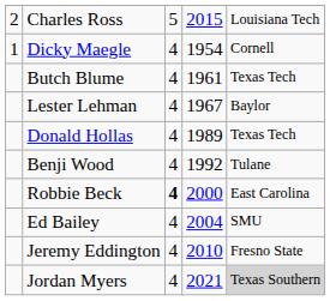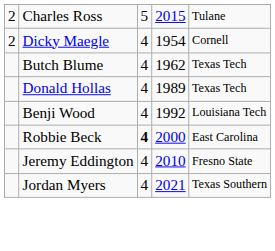 <table class="wikitable">
 <tr>
 </tr>
 <tr>
 <td>2</td>
 <td>Charles Ross</td>
 <td>5</td>
 <td><a href='#'>2015</a></td>
-<td style="font-size:80%;">Louisiana Tech</td>
+<td style="font-size:80%;">Tulane</td>
 </tr>
 <tr>
-<td>1</td>
+<td>2</td>
 <td><a href='#'>Dicky Maegle</a></td>
 <td>4</td>
 <td>1954</td>
 <td style="font-size:80%;">Cornell</td>
 </tr>
 <tr>
 <td></td>
 <td>Butch Blume</td>
 <td>4</td>
-<td>1961</td>
+<td>1962</td>
 <td style="font-size:80%;">Texas Tech</td>
-</tr>
-<tr>
-<td></td>
-<td>Lester Lehman</td>
-<td>4</td>
-<td>1967</td>
-<td style="font-size:80%;">Baylor</td>
 </tr>
 <tr>
 <td></td>
 <td><a href='#'>Donald Hollas</a></td>
 <td>4</td>
 <td>1989</td>
 <td style="font-size:80%;">Texas Tech</td>
 </tr>
 <tr>
 <td></td>
 <td>Benji Wood</td>
 <td>4</td>
 <td>1992</td>
-<td style="font-size:80%;">Tulane</td>
+<td style="font-size:80%;">Louisiana Tech</td>
 </tr>
 <tr>
 <td></td>
 <td>Robbie Beck</td>
 <td><strong>4</strong></td>
 <td><a href='#'>2000</a></td>
 <td style="font-size:80%;">East Carolina</td>
-</tr>
-<tr>
-<td></td>
-<td>Ed Bailey</td>
-<td>4</td>
-<td><a href='#'>2004</a></td>
-<td style="font-size:80%;">SMU</td>
 </tr>
 <tr>
 <td></td>
 <td>Jeremy Eddington</td>
 <td>4</td>
 <td><a href='#'>2010</a></td>
 <td style="font-size:80%;">Fresno State</td>
 </tr>
 <tr>
 <td></td>
 <td>Jordan Myers</td>
 <td>4</td>
 <td><a href='#'>2021</a></td>
-<td style="background: lightgrey; font-size:80%;">Texas Southern</td>
+<td style="font-size:80%;">Texas Southern</td>
 </tr>
 </table>
